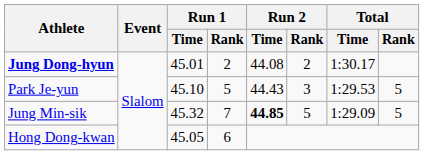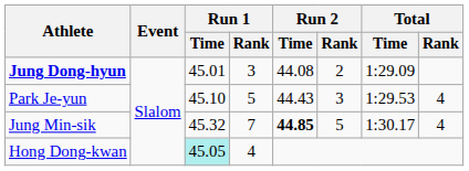 <table class="wikitable" style="font-size:90%">
 <tr>
 <th rowspan=2>Athlete</th>
 <th rowspan=2>Event</th>
 <th colspan=2>Run 1</th>
 <th colspan=2>Run 2</th>
 <th colspan=2>Total</th>
 </tr>
 <tr style="font-size:95%">
 <th>Time</th>
 <th>Rank</th>
 <th>Time</th>
 <th>Rank</th>
 <th>Time</th>
 <th>Rank</th>
 </tr>
 <tr align=center>
 <td align=left><strong><a href='#'>Jung Dong-hyun</a></strong></td>
 <td align=left rowspan=4><a href='#'>Slalom</a></td>
 <td>45.01</td>
-<td>2</td>
+<td>3</td>
 <td>44.08</td>
 <td>2</td>
-<td>1:30.17</td>
+<td>1:29.09</td>
 <td></td>
 </tr>
 <tr align=center>
 <td align=left><a href='#'>Park Je-yun</a></td>
 <td>45.10</td>
 <td>5</td>
 <td>44.43</td>
 <td>3</td>
 <td>1:29.53</td>
-<td>5</td>
+<td>4</td>
 </tr>
 <tr align=center>
 <td align=left><a href='#'>Jung Min-sik</a></td>
 <td>45.32</td>
 <td>7</td>
 <td><strong>44.85</strong></td>
 <td>5</td>
-<td>1:29.09</td>
-<td>5</td>
+<td>1:30.17</td>
+<td>4</td>
 </tr>
 <tr align=center>
 <td align=left><a href='#'>Hong Dong-kwan</a></td>
-<td>45.05</td>
-<td>6</td>
+<td style="background: paleturquoise;">45.05</td>
+<td>4</td>
 <td colspan=4></td>
 </tr>
 </table>
